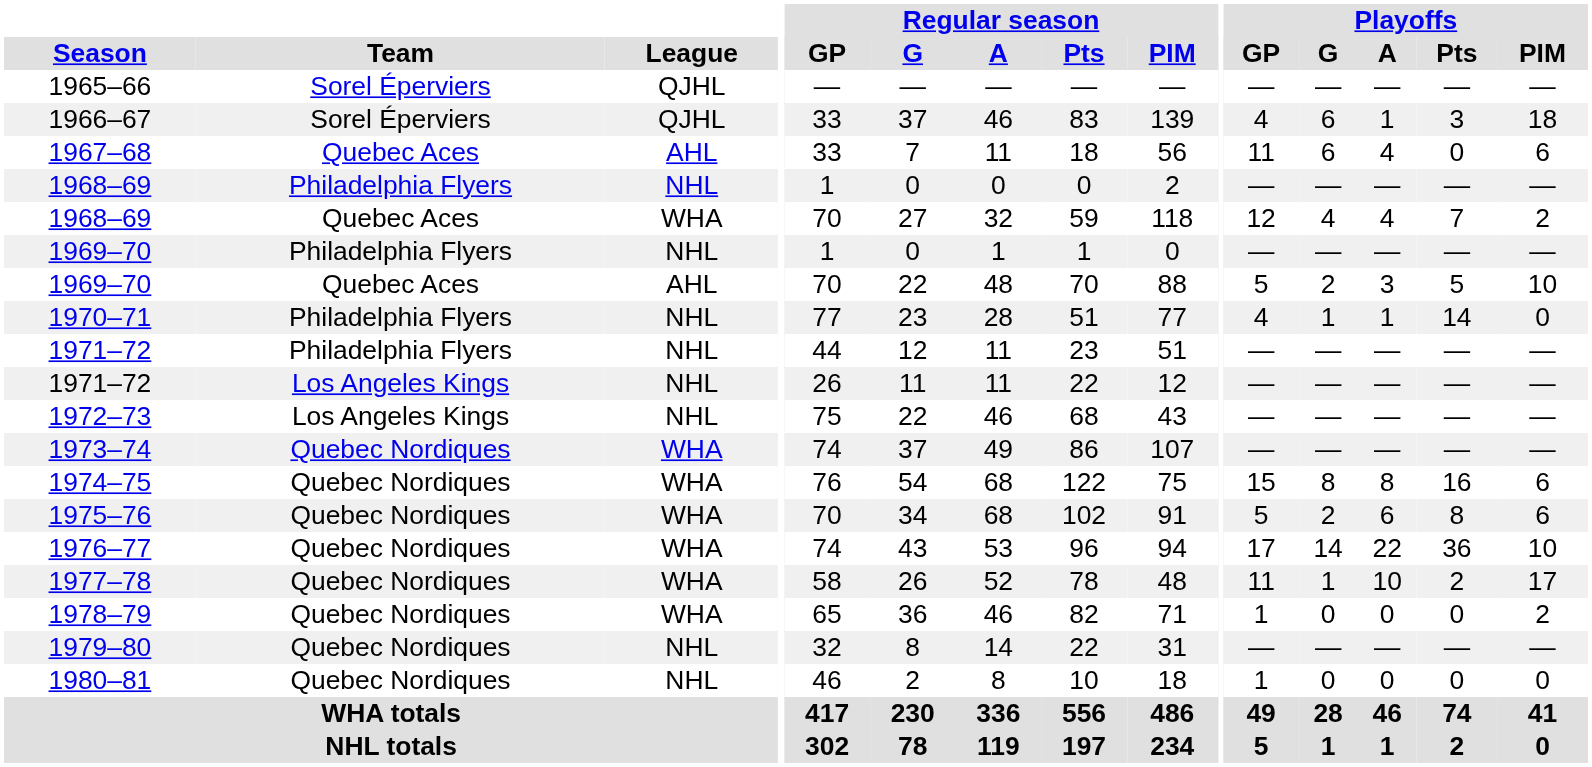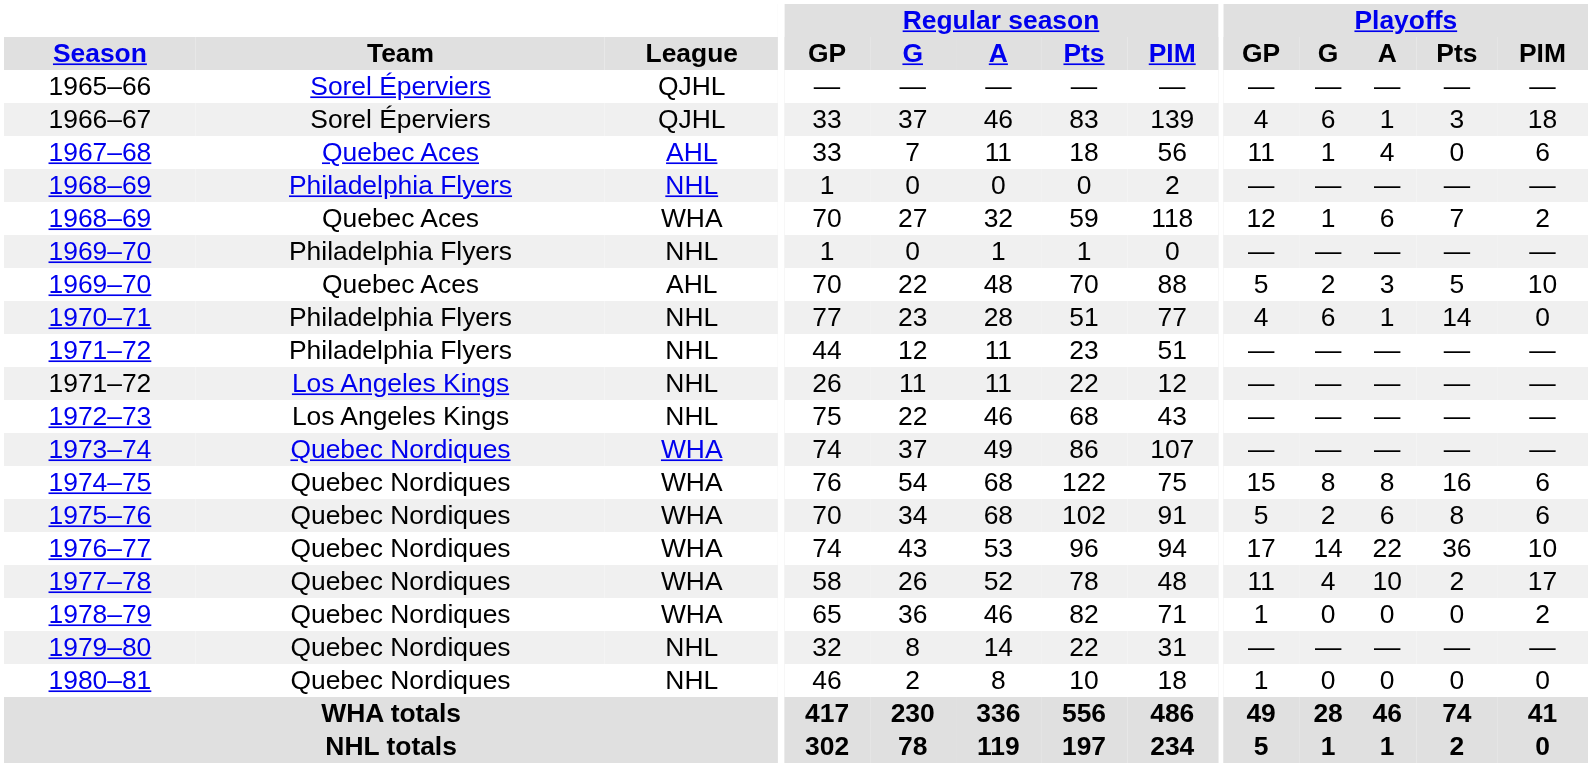 <table border="0" cellpadding="1" cellspacing="0" style="text-align:center; width:60em">
 <tr bgcolor="#e0e0e0">
 <th colspan="3" bgcolor="#ffffff"></th>
 <th rowspan="100" bgcolor="#ffffff"></th>
 <th colspan="5"><a href='#'>Regular season</a></th>
 <th rowspan="100" bgcolor="#ffffff"></th>
 <th colspan="5"><a href='#'>Playoffs</a></th>
 </tr>
 <tr bgcolor="#e0e0e0">
 <th><a href='#'>Season</a></th>
 <th>Team</th>
 <th>League</th>
 <th>GP</th>
 <th><a href='#'>G</a></th>
 <th><a href='#'>A</a></th>
 <th><a href='#'>Pts</a></th>
 <th><a href='#'>PIM</a></th>
 <th>GP</th>
 <th>G</th>
 <th>A</th>
 <th>Pts</th>
 <th>PIM</th>
 </tr>
 <tr>
 <td>1965–66</td>
 <td><a href='#'>Sorel Éperviers</a></td>
 <td>QJHL</td>
 <td>—</td>
 <td>—</td>
 <td>—</td>
 <td>—</td>
 <td>—</td>
 <td>—</td>
 <td>—</td>
 <td>—</td>
 <td>—</td>
 <td>—</td>
 </tr>
 <tr bgcolor="#f0f0f0">
 <td>1966–67</td>
 <td>Sorel Éperviers</td>
 <td>QJHL</td>
 <td>33</td>
 <td>37</td>
 <td>46</td>
 <td>83</td>
 <td>139</td>
 <td>4</td>
 <td>6</td>
 <td>1</td>
 <td>3</td>
 <td>18</td>
 </tr>
 <tr>
 <td><a href='#'>1967–68</a></td>
 <td><a href='#'>Quebec Aces</a></td>
 <td><a href='#'>AHL</a></td>
 <td>33</td>
 <td>7</td>
 <td>11</td>
 <td>18</td>
 <td>56</td>
 <td>11</td>
-<td>6</td>
+<td>1</td>
 <td>4</td>
 <td>0</td>
 <td>6</td>
 </tr>
 <tr bgcolor="#f0f0f0">
 <td><a href='#'>1968–69</a></td>
 <td><a href='#'>Philadelphia Flyers</a></td>
 <td><a href='#'>NHL</a></td>
 <td>1</td>
 <td>0</td>
 <td>0</td>
 <td>0</td>
 <td>2</td>
 <td>—</td>
 <td>—</td>
 <td>—</td>
 <td>—</td>
 <td>—</td>
 </tr>
 <tr>
 <td><a href='#'>1968–69</a></td>
 <td>Quebec Aces</td>
 <td>WHA</td>
 <td>70</td>
 <td>27</td>
 <td>32</td>
 <td>59</td>
 <td>118</td>
 <td>12</td>
-<td>4</td>
-<td>4</td>
+<td>1</td>
+<td>6</td>
 <td>7</td>
 <td>2</td>
 </tr>
 <tr bgcolor="#f0f0f0">
 <td><a href='#'>1969–70</a></td>
 <td>Philadelphia Flyers</td>
 <td>NHL</td>
 <td>1</td>
 <td>0</td>
 <td>1</td>
 <td>1</td>
 <td>0</td>
 <td>—</td>
 <td>—</td>
 <td>—</td>
 <td>—</td>
 <td>—</td>
 </tr>
 <tr>
 <td><a href='#'>1969–70</a></td>
 <td>Quebec Aces</td>
 <td>AHL</td>
 <td>70</td>
 <td>22</td>
 <td>48</td>
 <td>70</td>
 <td>88</td>
 <td>5</td>
 <td>2</td>
 <td>3</td>
 <td>5</td>
 <td>10</td>
 </tr>
 <tr bgcolor="#f0f0f0">
 <td><a href='#'>1970–71</a></td>
 <td>Philadelphia Flyers</td>
 <td>NHL</td>
 <td>77</td>
 <td>23</td>
 <td>28</td>
 <td>51</td>
 <td>77</td>
 <td>4</td>
-<td>1</td>
+<td>6</td>
 <td>1</td>
 <td>14</td>
 <td>0</td>
 </tr>
 <tr>
 <td><a href='#'>1971–72</a></td>
 <td>Philadelphia Flyers</td>
 <td>NHL</td>
 <td>44</td>
 <td>12</td>
 <td>11</td>
 <td>23</td>
 <td>51</td>
 <td>—</td>
 <td>—</td>
 <td>—</td>
 <td>—</td>
 <td>—</td>
 </tr>
 <tr bgcolor="#f0f0f0">
 <td>1971–72</td>
 <td><a href='#'>Los Angeles Kings</a></td>
 <td>NHL</td>
 <td>26</td>
 <td>11</td>
 <td>11</td>
 <td>22</td>
 <td>12</td>
 <td>—</td>
 <td>—</td>
 <td>—</td>
 <td>—</td>
 <td>—</td>
 </tr>
 <tr>
 <td><a href='#'>1972–73</a></td>
 <td>Los Angeles Kings</td>
 <td>NHL</td>
 <td>75</td>
 <td>22</td>
 <td>46</td>
 <td>68</td>
 <td>43</td>
 <td>—</td>
 <td>—</td>
 <td>—</td>
 <td>—</td>
 <td>—</td>
 </tr>
 <tr bgcolor="#f0f0f0">
 <td><a href='#'>1973–74</a></td>
 <td><a href='#'>Quebec Nordiques</a></td>
 <td><a href='#'>WHA</a></td>
 <td>74</td>
 <td>37</td>
 <td>49</td>
 <td>86</td>
 <td>107</td>
 <td>—</td>
 <td>—</td>
 <td>—</td>
 <td>—</td>
 <td>—</td>
 </tr>
 <tr>
 <td><a href='#'>1974–75</a></td>
 <td>Quebec Nordiques</td>
 <td>WHA</td>
 <td>76</td>
 <td>54</td>
 <td>68</td>
 <td>122</td>
 <td>75</td>
 <td>15</td>
 <td>8</td>
 <td>8</td>
 <td>16</td>
 <td>6</td>
 </tr>
 <tr bgcolor="#f0f0f0">
 <td><a href='#'>1975–76</a></td>
 <td>Quebec Nordiques</td>
 <td>WHA</td>
 <td>70</td>
 <td>34</td>
 <td>68</td>
 <td>102</td>
 <td>91</td>
 <td>5</td>
 <td>2</td>
 <td>6</td>
 <td>8</td>
 <td>6</td>
 </tr>
 <tr>
 <td><a href='#'>1976–77</a></td>
 <td>Quebec Nordiques</td>
 <td>WHA</td>
 <td>74</td>
 <td>43</td>
 <td>53</td>
 <td>96</td>
 <td>94</td>
 <td>17</td>
 <td>14</td>
 <td>22</td>
 <td>36</td>
 <td>10</td>
 </tr>
 <tr bgcolor="#f0f0f0">
 <td><a href='#'>1977–78</a></td>
 <td>Quebec Nordiques</td>
 <td>WHA</td>
 <td>58</td>
 <td>26</td>
 <td>52</td>
 <td>78</td>
 <td>48</td>
 <td>11</td>
-<td>1</td>
+<td>4</td>
 <td>10</td>
 <td>2</td>
 <td>17</td>
 </tr>
 <tr>
 <td><a href='#'>1978–79</a></td>
 <td>Quebec Nordiques</td>
 <td>WHA</td>
 <td>65</td>
 <td>36</td>
 <td>46</td>
 <td>82</td>
 <td>71</td>
 <td>1</td>
 <td>0</td>
 <td>0</td>
 <td>0</td>
 <td>2</td>
 </tr>
 <tr bgcolor="#f0f0f0">
 <td><a href='#'>1979–80</a></td>
 <td>Quebec Nordiques</td>
 <td>NHL</td>
 <td>32</td>
 <td>8</td>
 <td>14</td>
 <td>22</td>
 <td>31</td>
 <td>—</td>
 <td>—</td>
 <td>—</td>
 <td>—</td>
 <td>—</td>
 </tr>
 <tr>
 <td><a href='#'>1980–81</a></td>
 <td>Quebec Nordiques</td>
 <td>NHL</td>
 <td>46</td>
 <td>2</td>
 <td>8</td>
 <td>10</td>
 <td>18</td>
 <td>1</td>
 <td>0</td>
 <td>0</td>
 <td>0</td>
 <td>0</td>
 </tr>
 <tr bgcolor="#e0e0e0">
 <th colspan="3">WHA totals</th>
 <th>417</th>
 <th>230</th>
 <th>336</th>
 <th>556</th>
 <th>486</th>
 <th>49</th>
 <th>28</th>
 <th>46</th>
 <th>74</th>
 <th>41</th>
 </tr>
 <tr bgcolor="#e0e0e0">
 <th colspan="3">NHL totals</th>
 <th>302</th>
 <th>78</th>
 <th>119</th>
 <th>197</th>
 <th>234</th>
 <th>5</th>
 <th>1</th>
 <th>1</th>
 <th>2</th>
 <th>0</th>
 </tr>
 </table>
